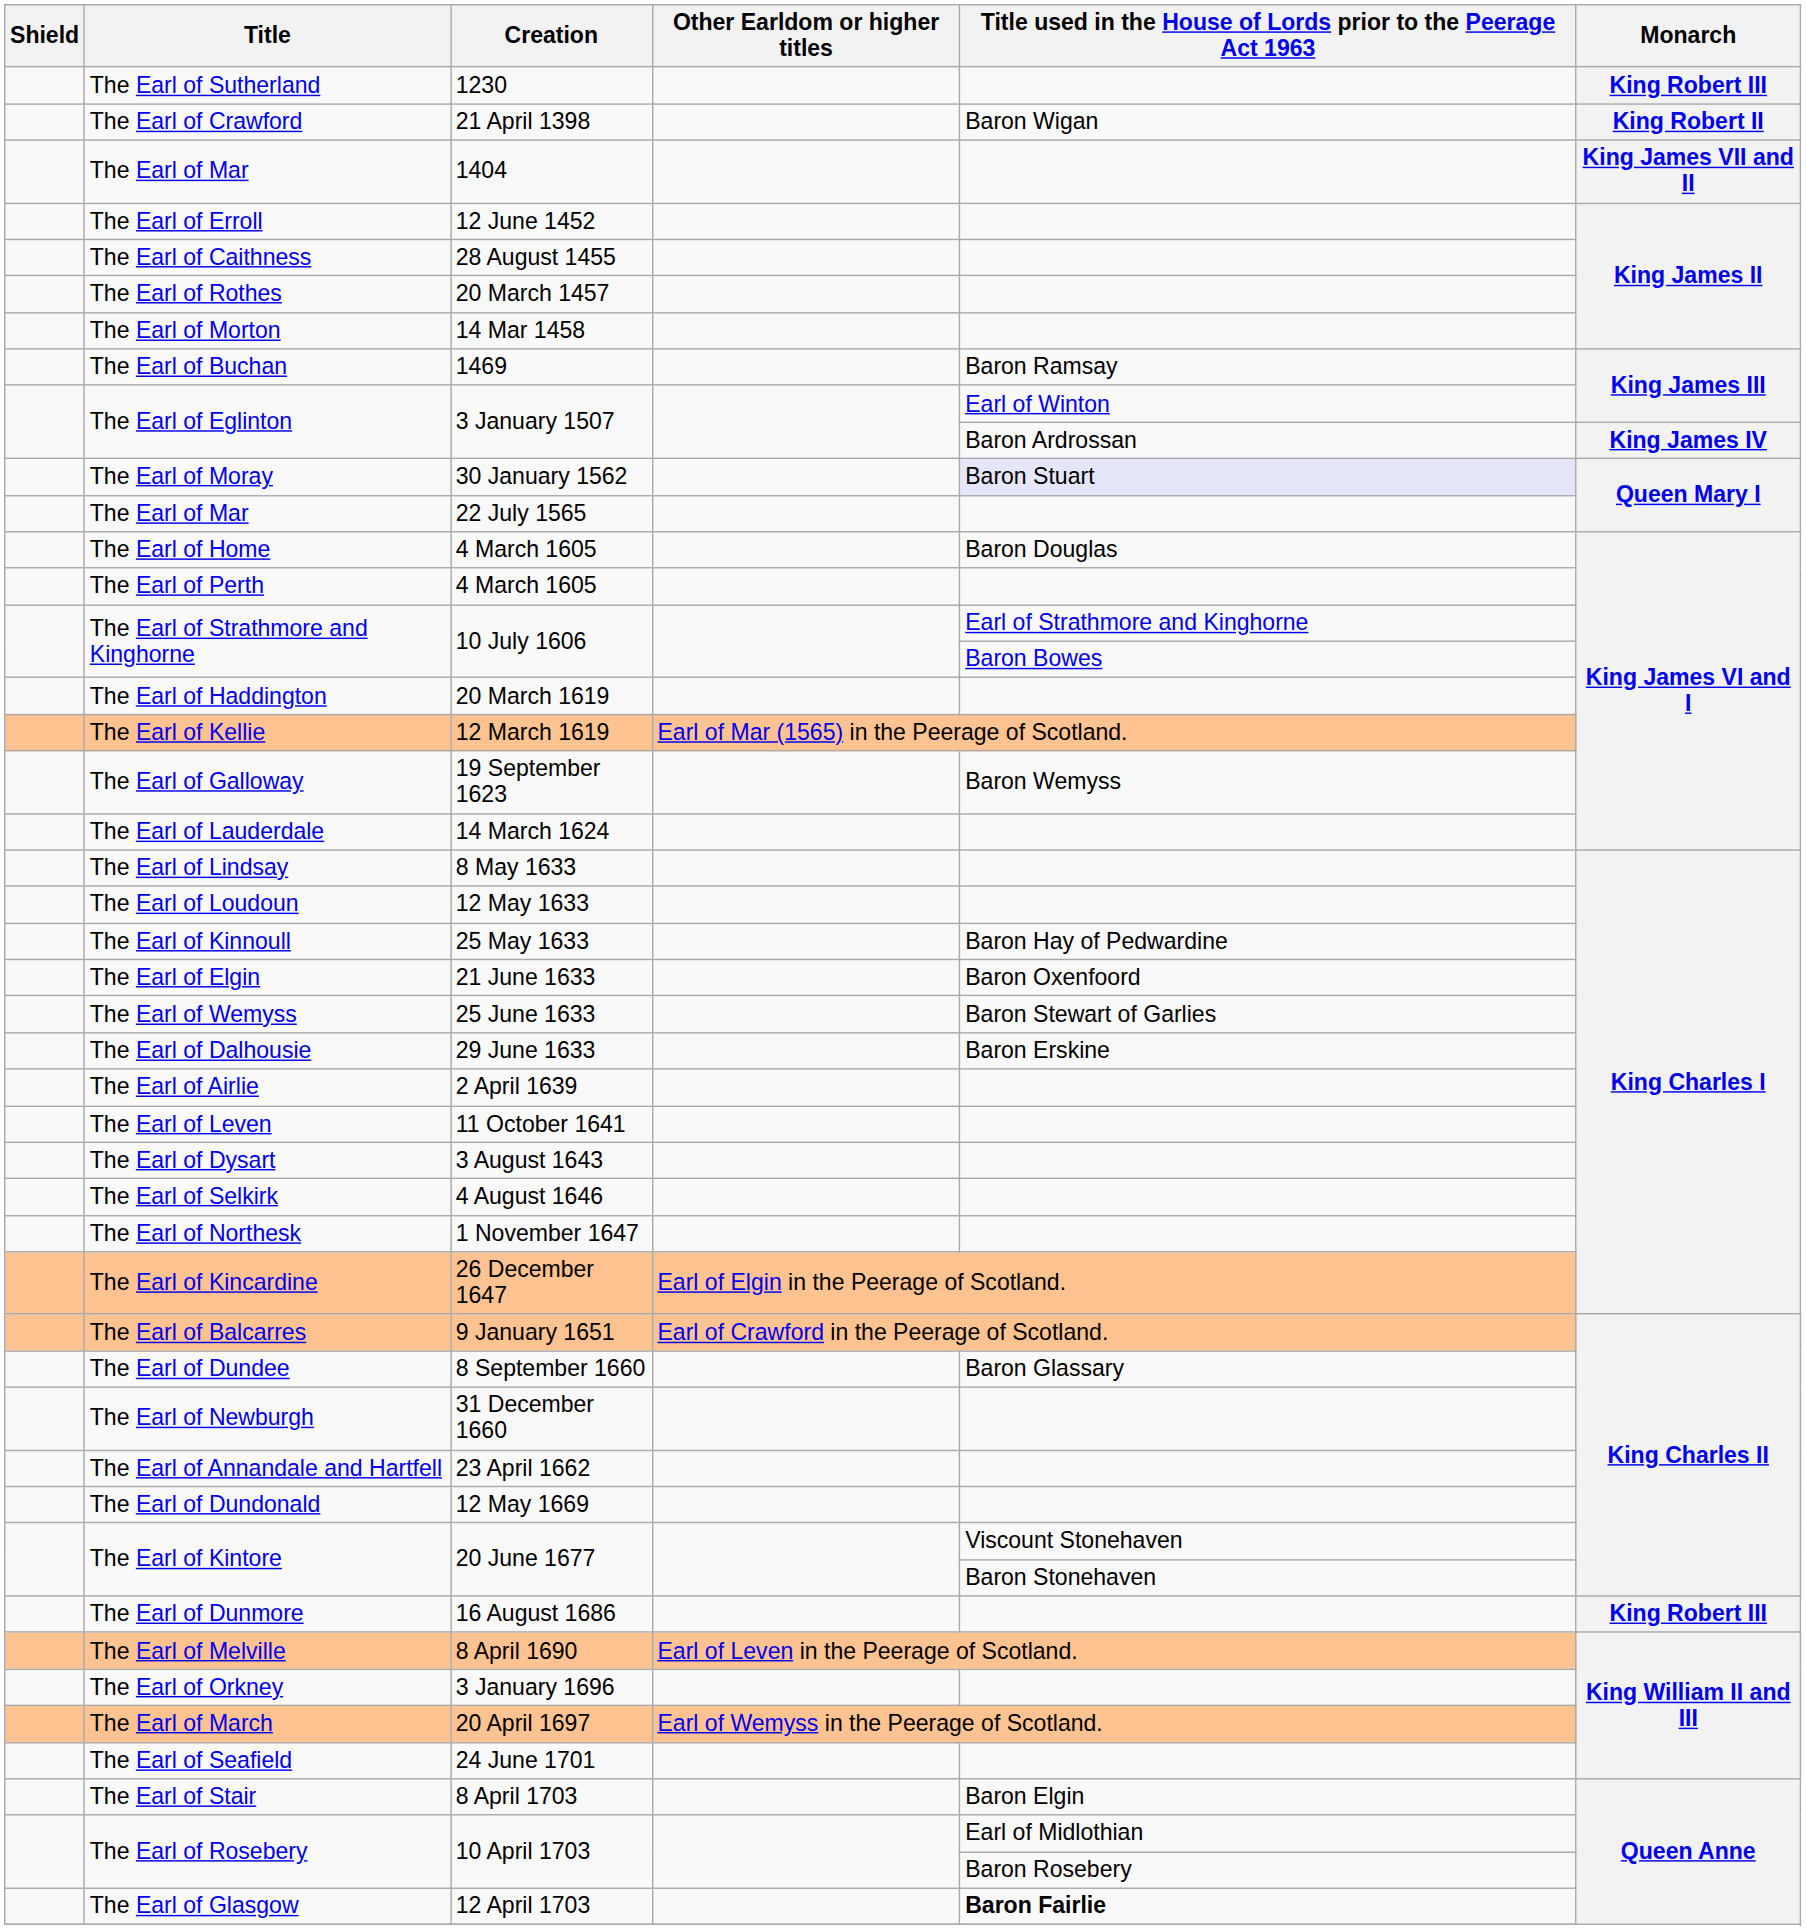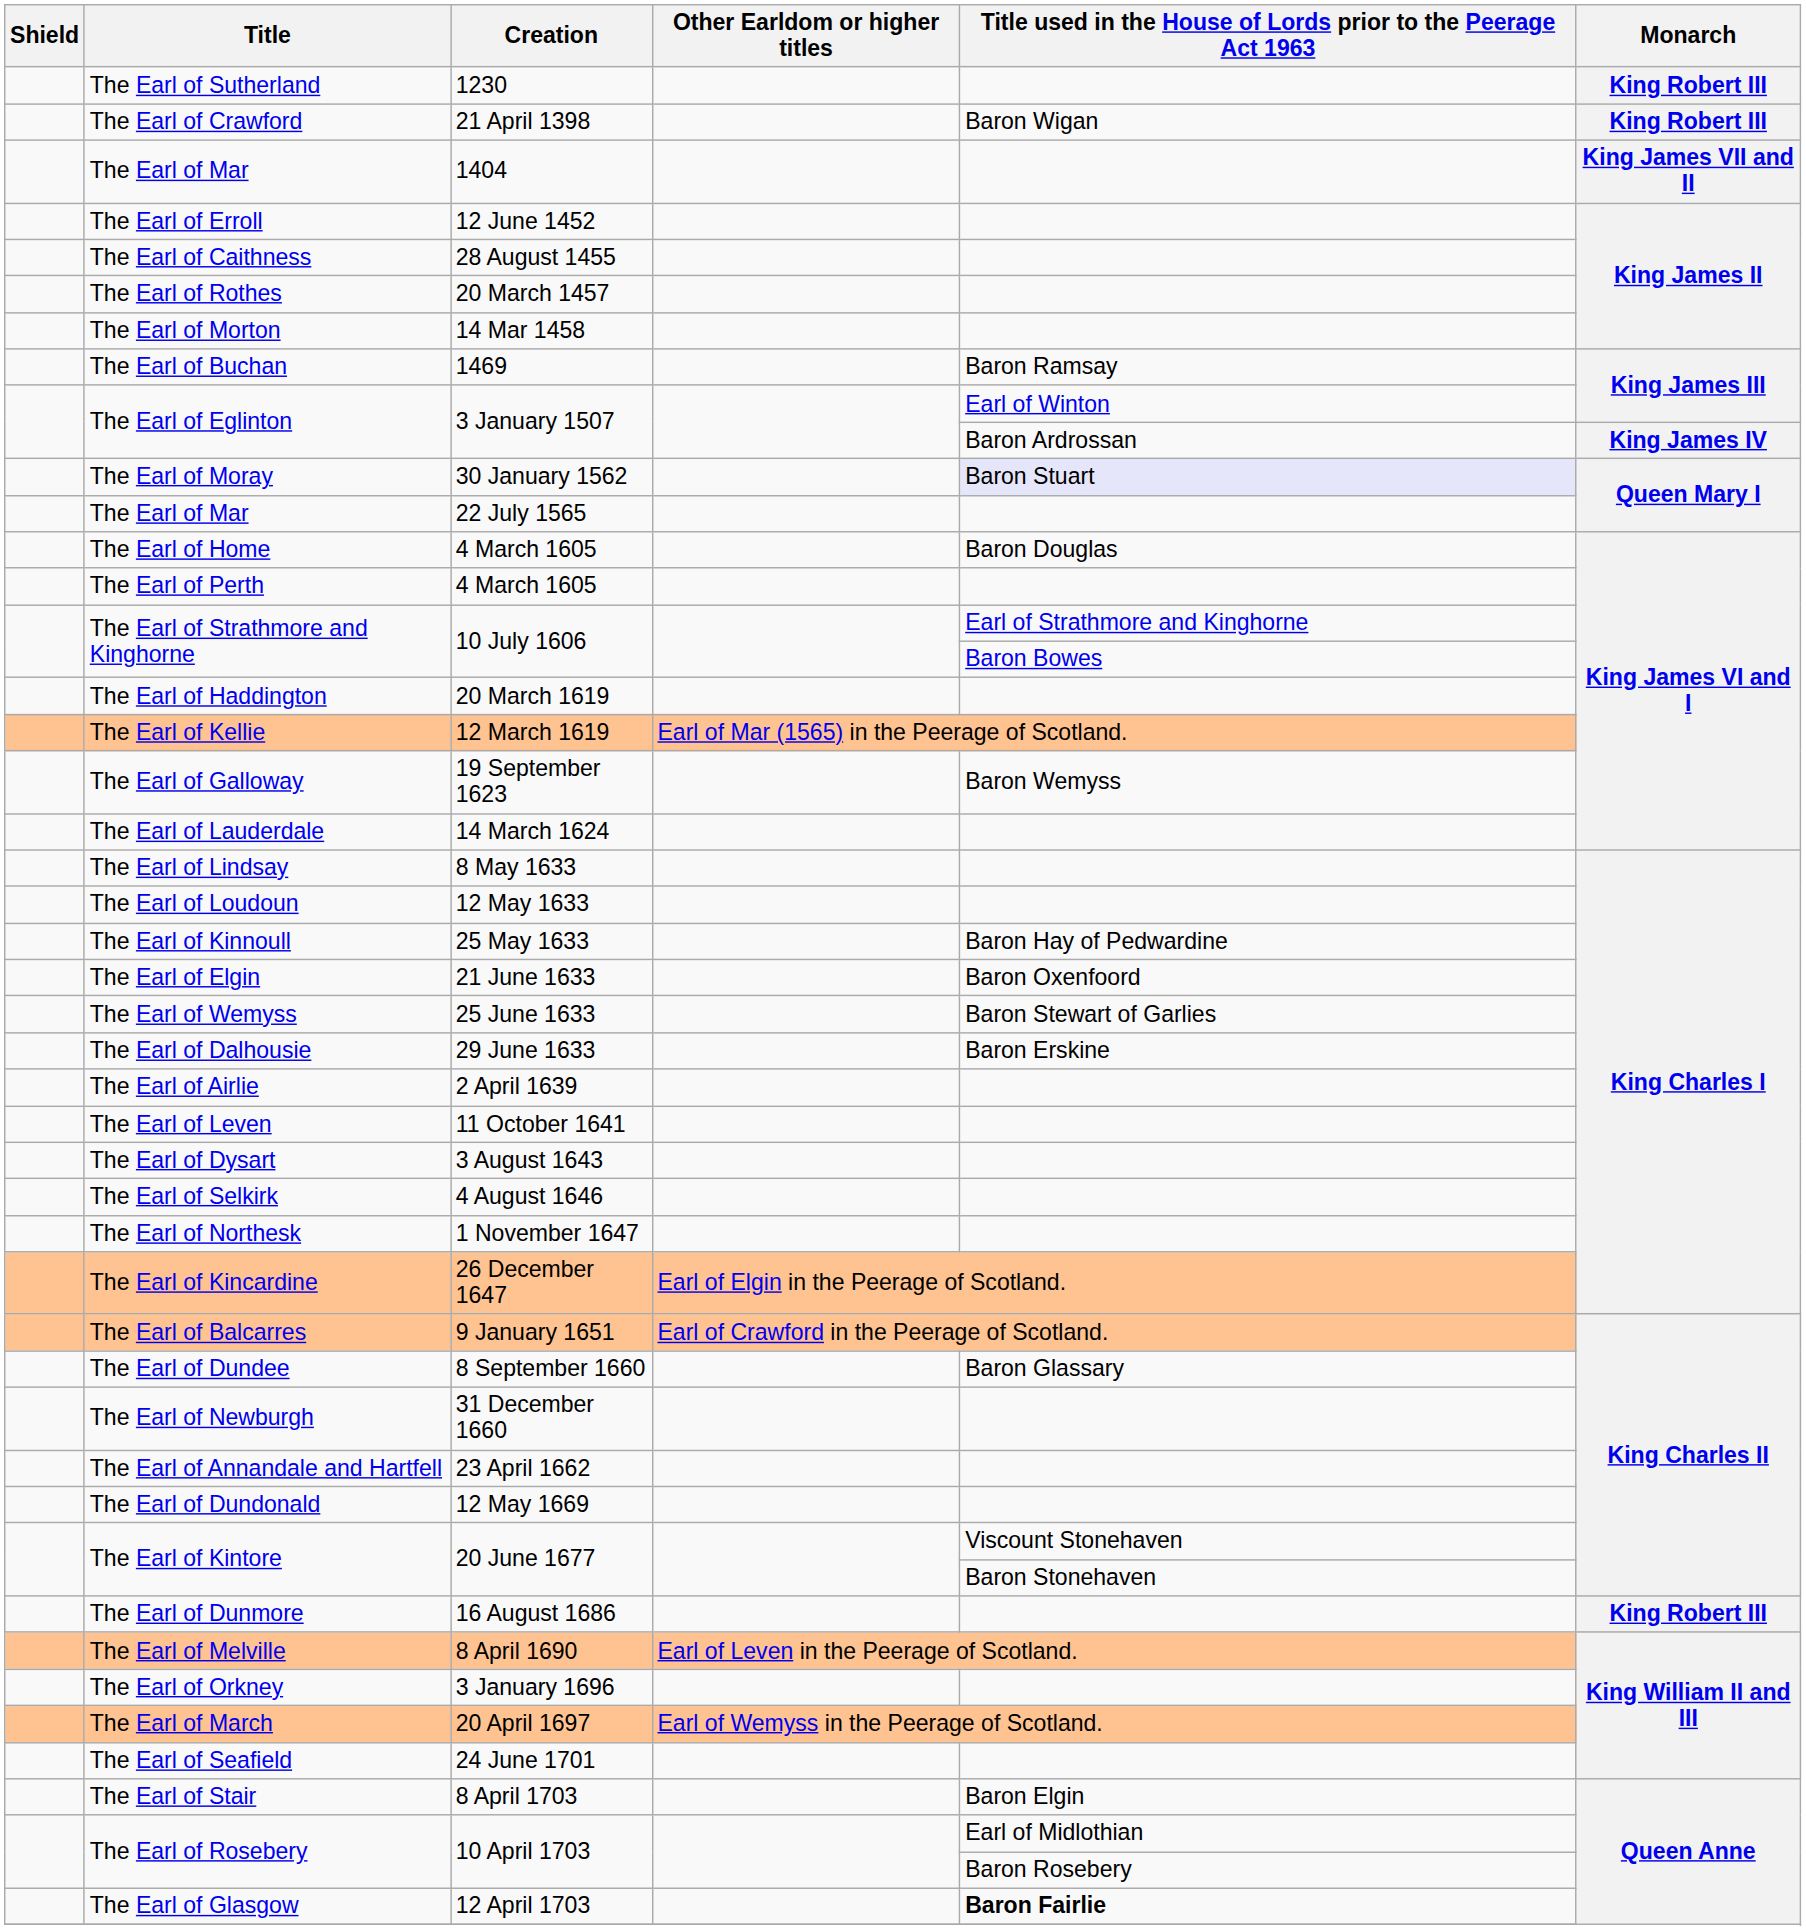 <table class="wikitable sortable">
 <tr>
 <th>Shield</th>
 <th>Title</th>
 <th>Creation</th>
 <th>Other Earldom or higher titles</th>
 <th>Title used in the <a href='#'>House of Lords</a> prior to the <a href='#'>Peerage Act 1963</a></th>
 <th>Monarch</th>
 </tr>
 <tr>
 <td align=center><br></td>
 <td>The <a href='#'>Earl of Sutherland</a></td>
 <td>1230</td>
 <td></td>
 <td></td>
 <th><a href='#'>King Robert III</a></th>
 </tr>
 <tr>
 <td align=center><br></td>
 <td>The <a href='#'>Earl of Crawford</a></td>
 <td>21 April 1398</td>
 <td></td>
 <td> Baron Wigan</td>
-<th><a href='#'>King Robert II</a></th>
+<th><a href='#'>King Robert III</a></th>
 </tr>
 <tr>
 <td align=center><br></td>
 <td>The <a href='#'>Earl of Mar</a></td>
 <td>1404</td>
 <td></td>
 <td></td>
 <th><a href='#'>King James VII and II</a></th>
 </tr>
 <tr>
 <td align=center><br></td>
 <td>The <a href='#'>Earl of Erroll</a></td>
 <td>12 June 1452</td>
 <td></td>
 <td></td>
 <th rowspan=4><a href='#'>King James II</a></th>
 </tr>
 <tr>
 <td align=center><br></td>
 <td>The <a href='#'>Earl of Caithness</a></td>
 <td>28 August 1455</td>
 <td></td>
 <td></td>
 </tr>
 <tr>
 <td align=center><br></td>
 <td>The <a href='#'>Earl of Rothes</a></td>
 <td>20 March 1457</td>
 <td></td>
 <td></td>
 </tr>
 <tr>
 <td align=center><br></td>
 <td>The <a href='#'>Earl of Morton</a></td>
 <td>14 Mar 1458</td>
 <td></td>
 <td></td>
 </tr>
 <tr>
 <td align=center><br></td>
 <td>The <a href='#'>Earl of Buchan</a></td>
 <td>1469</td>
 <td></td>
 <td> Baron Ramsay</td>
 <th rowspan=2><a href='#'>King James III</a></th>
 </tr>
 <tr>
 <td rowspan=2 align=center><br></td>
 <td rowspan=2>The <a href='#'>Earl of Eglinton</a></td>
 <td rowspan=2>3 January 1507</td>
 <td rowspan=2></td>
 <td> <a href='#'>Earl of Winton</a></td>
 </tr>
 <tr>
 <td> Baron Ardrossan</td>
 <th><a href='#'>King James IV</a></th>
 </tr>
 <tr>
 <td align=center><br></td>
 <td>The <a href='#'>Earl of Moray</a></td>
 <td>30 January 1562</td>
 <td></td>
 <td style="background: lavender;"> Baron Stuart</td>
 <th rowspan=2><a href='#'>Queen Mary I</a></th>
 </tr>
 <tr>
 <td align=center><br></td>
 <td>The <a href='#'>Earl of Mar</a></td>
 <td>22 July 1565</td>
 <td></td>
 <td></td>
 </tr>
 <tr>
 <td align=center><br></td>
 <td>The <a href='#'>Earl of Home</a></td>
 <td>4 March 1605</td>
 <td></td>
 <td> Baron Douglas</td>
 <th rowspan=8><a href='#'>King James VI and I</a></th>
 </tr>
 <tr>
 <td align=center><br></td>
 <td>The <a href='#'>Earl of Perth</a></td>
 <td>4 March 1605</td>
 <td></td>
 <td></td>
 </tr>
 <tr>
 <td rowspan=2 align=center><br></td>
 <td rowspan=2>The <a href='#'>Earl of Strathmore and Kinghorne</a></td>
 <td rowspan=2>10 July 1606</td>
 <td rowspan=2></td>
 <td> <a href='#'>Earl of Strathmore and Kinghorne</a></td>
 </tr>
 <tr>
 <td> <a href='#'>Baron Bowes</a></td>
 </tr>
 <tr>
 <td align=center><br></td>
 <td>The <a href='#'>Earl of Haddington</a></td>
 <td>20 March 1619</td>
 <td></td>
 <td></td>
 </tr>
 <tr style="background:#ffc391;">
 <td align=center><br></td>
 <td>The <a href='#'>Earl of Kellie</a></td>
 <td>12 March 1619</td>
 <td colspan=2><a href='#'>Earl of Mar (1565)</a> in the Peerage of Scotland.</td>
 </tr>
 <tr>
 <td align=center><br></td>
 <td>The <a href='#'>Earl of Galloway</a></td>
 <td>19 September 1623</td>
 <td></td>
 <td> Baron Wemyss</td>
 </tr>
 <tr>
 <td align=center><br></td>
 <td>The <a href='#'>Earl of Lauderdale</a></td>
 <td>14 March 1624</td>
 <td></td>
 <td></td>
 </tr>
 <tr>
 <td align=center><br></td>
 <td>The <a href='#'>Earl of Lindsay</a></td>
 <td>8 May 1633</td>
 <td></td>
 <td></td>
 <th rowspan=12><a href='#'>King Charles I</a></th>
 </tr>
 <tr>
 <td align=center><br></td>
 <td>The <a href='#'>Earl of Loudoun</a></td>
 <td>12 May 1633</td>
 <td></td>
 <td></td>
 </tr>
 <tr>
 <td align=center><br></td>
 <td>The <a href='#'>Earl of Kinnoull</a></td>
 <td>25 May 1633</td>
 <td></td>
 <td> Baron Hay of Pedwardine</td>
 </tr>
 <tr>
 <td align=center><br></td>
 <td>The <a href='#'>Earl of Elgin</a></td>
 <td>21 June 1633</td>
 <td></td>
 <td> Baron Oxenfoord</td>
 </tr>
 <tr>
 <td align=center><br></td>
 <td>The <a href='#'>Earl of Wemyss</a></td>
 <td>25 June 1633</td>
 <td></td>
 <td> Baron Stewart of Garlies</td>
 </tr>
 <tr>
 <td align=center><br></td>
 <td>The <a href='#'>Earl of Dalhousie</a></td>
 <td>29 June 1633</td>
 <td></td>
 <td> Baron Erskine</td>
 </tr>
 <tr>
 <td align=center><br></td>
 <td>The <a href='#'>Earl of Airlie</a></td>
 <td>2 April 1639</td>
 <td></td>
 <td></td>
 </tr>
 <tr>
 <td align=center><br></td>
 <td>The <a href='#'>Earl of Leven</a></td>
 <td>11 October 1641</td>
 <td></td>
 <td></td>
 </tr>
 <tr>
 <td align=center><br></td>
 <td>The <a href='#'>Earl of Dysart</a></td>
 <td>3 August 1643</td>
 <td></td>
 <td></td>
 </tr>
 <tr>
 <td align=center><br></td>
 <td>The <a href='#'>Earl of Selkirk</a></td>
 <td>4 August 1646</td>
 <td></td>
 <td></td>
 </tr>
 <tr>
 <td align=center><br></td>
 <td>The <a href='#'>Earl of Northesk</a></td>
 <td>1 November 1647</td>
 <td></td>
 <td></td>
 </tr>
 <tr style="background:#ffc391;">
 <td align=center><br></td>
 <td>The <a href='#'>Earl of Kincardine</a></td>
 <td>26 December 1647</td>
 <td colspan=2><a href='#'>Earl of Elgin</a> in the Peerage of Scotland.</td>
 </tr>
 <tr style="background:#ffc391;">
 <td align=center><br></td>
 <td>The <a href='#'>Earl of Balcarres</a></td>
 <td>9 January 1651</td>
 <td colspan=2><a href='#'>Earl of Crawford</a> in the Peerage of Scotland.</td>
 <th rowspan=7><a href='#'>King Charles II</a></th>
 </tr>
 <tr>
 <td align=center><br></td>
 <td>The <a href='#'>Earl of Dundee</a></td>
 <td>8 September 1660</td>
 <td></td>
 <td> Baron Glassary</td>
 </tr>
 <tr>
 <td align=center><br></td>
 <td>The <a href='#'>Earl of Newburgh</a></td>
 <td>31 December 1660</td>
 <td></td>
 <td></td>
 </tr>
 <tr>
 <td align=center><br></td>
 <td>The <a href='#'>Earl of Annandale and Hartfell</a></td>
 <td>23 April 1662</td>
 <td></td>
 <td></td>
 </tr>
 <tr>
 <td align=center><br></td>
 <td>The <a href='#'>Earl of Dundonald</a></td>
 <td>12 May 1669</td>
 <td></td>
 <td></td>
 </tr>
 <tr>
 <td rowspan=2 align=center><br></td>
 <td rowspan=2>The <a href='#'>Earl of Kintore</a></td>
 <td rowspan=2>20 June 1677</td>
 <td rowspan=2></td>
 <td> Viscount Stonehaven</td>
 </tr>
 <tr>
 <td> Baron Stonehaven</td>
 </tr>
 <tr>
 <td align=center><br></td>
 <td>The <a href='#'>Earl of Dunmore</a></td>
 <td>16 August 1686</td>
 <td></td>
 <td></td>
 <th><a href='#'>King Robert III</a></th>
 </tr>
 <tr style="background:#ffc391;">
 <td align=center><br></td>
 <td>The <a href='#'>Earl of Melville</a></td>
 <td>8 April 1690</td>
 <td colspan=2><a href='#'>Earl of Leven</a> in the Peerage of Scotland.</td>
 <th rowspan=4><a href='#'>King William II and III</a></th>
 </tr>
 <tr>
 <td align=center><br></td>
 <td>The <a href='#'>Earl of Orkney</a></td>
 <td>3 January 1696</td>
 <td></td>
 <td></td>
 </tr>
 <tr style="background:#ffc391;">
 <td align=center><br></td>
 <td>The <a href='#'>Earl of March</a></td>
 <td>20 April 1697</td>
 <td colspan=2><a href='#'>Earl of Wemyss</a> in the Peerage of Scotland.</td>
 </tr>
 <tr>
 <td align=center><br></td>
 <td>The <a href='#'>Earl of Seafield</a></td>
 <td>24 June 1701</td>
 <td></td>
 <td></td>
 </tr>
 <tr>
 <td align=center><br></td>
 <td>The <a href='#'>Earl of Stair</a></td>
 <td>8 April 1703</td>
 <td></td>
 <td> Baron Elgin</td>
 <th rowspan=6><a href='#'>Queen Anne</a></th>
 </tr>
 <tr>
 <td rowspan=2 align=center><br></td>
 <td rowspan=2>The <a href='#'>Earl of Rosebery</a></td>
 <td rowspan=2>10 April 1703</td>
 <td rowspan=2></td>
 <td> Earl of Midlothian</td>
 </tr>
 <tr>
 <td> Baron Rosebery</td>
 </tr>
 <tr>
 <td align=center><br></td>
 <td>The <a href='#'>Earl of Glasgow</a></td>
 <td>12 April 1703</td>
 <td></td>
 <td><strong> Baron Fairlie</strong></td>
 </tr>
 <tr>
 </tr>
 </table>
